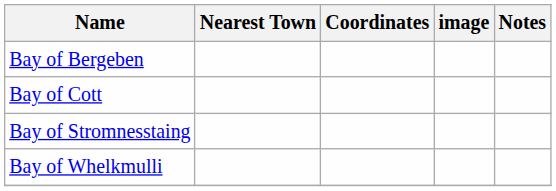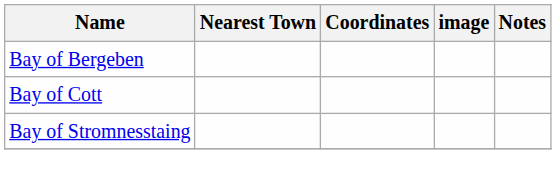 <table class="wikitable sortable" style="table-layout:fixed;background-color:#FEFEFE;font-size:95%;padding:0.30em;line-height:1.35em;">
 <tr>
 <th scope="col">Name</th>
 <th scope="col">Nearest Town</th>
 <th scope="col" data-sort-type="number">Coordinates</th>
 <th scope="col">image</th>
 <th class="unsortable">Notes</th>
 </tr>
 <tr>
 <td><a href='#'>Bay of Bergeben</a></td>
 <td></td>
 <td></td>
 <td></td>
 <td></td>
 </tr>
 <tr>
 <td><a href='#'>Bay of Cott</a></td>
 <td></td>
 <td></td>
 <td></td>
 <td></td>
 </tr>
 <tr>
 <td><a href='#'>Bay of Stromnesstaing</a></td>
 <td></td>
 <td></td>
 <td></td>
 <td></td>
 </tr>
 <tr>
-<td><a href='#'>Bay of Whelkmulli</a></td>
-<td></td>
-<td></td>
-<td></td>
-<td></td>
-</tr>
-<tr>
 </tr>
 </table>
